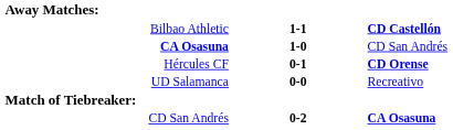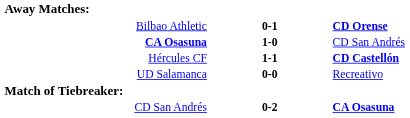 <table width=100% cellspacing=1>
 <tr>
 <th width=20%></th>
 <th width=12%></th>
 <th width=20%></th>
 <th></th>
 </tr>
 <tr>
 <td><strong>Away Matches:</strong></td>
 </tr>
 <tr style=font-size:90%>
 <td align=right><a href='#'>Bilbao Athletic</a></td>
-<td align=center><strong>1-1</strong></td>
-<td><strong><a href='#'>CD Castellón</a></strong></td>
+<td align=center><strong>0-1</strong></td>
+<td><strong><a href='#'>CD Orense</a></strong></td>
 </tr>
 <tr style=font-size:90%>
 <td align=right><strong><a href='#'>CA Osasuna</a></strong></td>
 <td align=center><strong>1-0</strong></td>
 <td><a href='#'>CD San Andrés</a></td>
 </tr>
 <tr style=font-size:90%>
 <td align=right><a href='#'>Hércules CF</a></td>
-<td align=center><strong>0-1</strong></td>
-<td><strong><a href='#'>CD Orense</a></strong></td>
+<td align=center><strong>1-1</strong></td>
+<td><strong><a href='#'>CD Castellón</a></strong></td>
 </tr>
 <tr style=font-size:90%>
 <td align=right><a href='#'>UD Salamanca</a></td>
 <td align=center><strong>0-0</strong></td>
 <td><a href='#'>Recreativo</a></td>
 </tr>
 <tr>
 <td><strong>Match of Tiebreaker:</strong></td>
 </tr>
 <tr style=font-size:90%>
 <td align=right><a href='#'>CD San Andrés</a></td>
 <td align=center><strong>0-2</strong></td>
 <td><strong><a href='#'>CA Osasuna</a></strong></td>
 </tr>
 </table>
